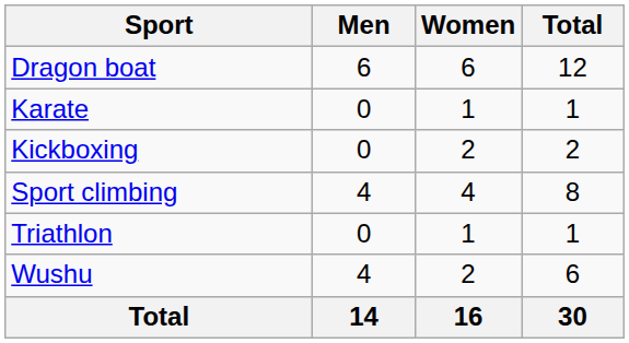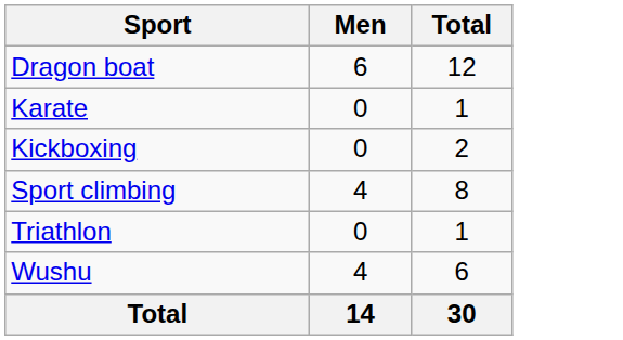 <table class="wikitable sortable" style="text-align:center;">
 <tr>
 <th width=180>Sport</th>
 <th width=55>Men</th>
-<th width=55>Women</th>
 <th width=55>Total</th>
 </tr>
 <tr>
 <td align=left><a href='#'>Dragon boat</a></td>
-<td>6</td>
 <td>6</td>
 <td>12</td>
 </tr>
 <tr>
 <td align=left><a href='#'>Karate</a></td>
 <td>0</td>
 <td>1</td>
-<td>1</td>
 </tr>
 <tr>
 <td align=left><a href='#'>Kickboxing</a></td>
 <td>0</td>
 <td>2</td>
-<td>2</td>
 </tr>
 <tr>
 <td align=left><a href='#'>Sport climbing</a></td>
-<td>4</td>
 <td>4</td>
 <td>8</td>
 </tr>
 <tr>
 <td align=left><a href='#'>Triathlon</a></td>
 <td>0</td>
 <td>1</td>
-<td>1</td>
 </tr>
 <tr>
 <td align=left><a href='#'>Wushu</a></td>
 <td>4</td>
-<td>2</td>
 <td>6</td>
 </tr>
 <tr>
 <th>Total</th>
 <th>14</th>
-<th>16</th>
 <th>30</th>
 </tr>
 </table>
